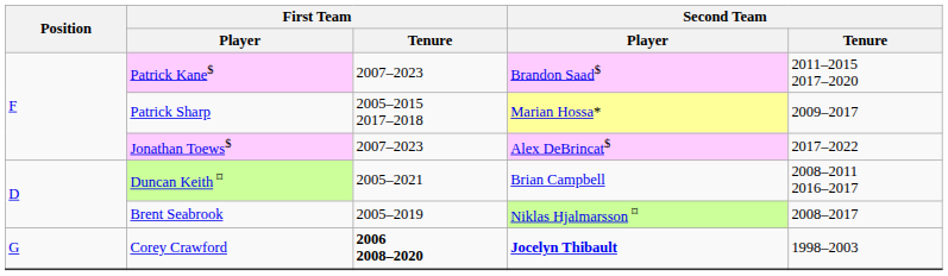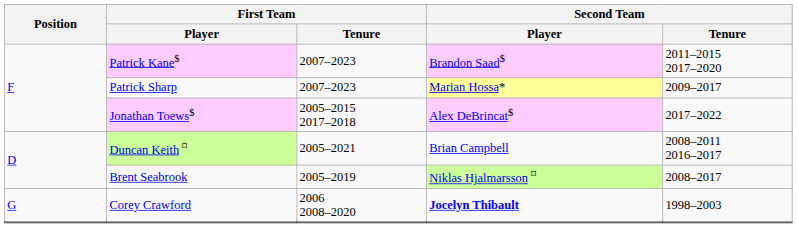 <table class="wikitable" style="width:80%">
 <tr>
 <th rowspan=2>Position</th>
 <th colspan=2>First Team</th>
 <th colspan=2>Second Team</th>
 </tr>
 <tr>
 <th>Player</th>
 <th>Tenure</th>
 <th>Player</th>
 <th>Tenure</th>
 </tr>
 <tr>
 <td rowspan="3"><a href='#'>F</a></td>
 <td bgcolor="#FFCCFF"><a href='#'>Patrick Kane</a><sup>$</sup></td>
 <td>2007–2023</td>
 <td bgcolor="#FFCCFF"><a href='#'>Brandon Saad</a><sup>$</sup></td>
 <td>2011–2015<br>2017–2020</td>
 </tr>
 <tr>
 <td><a href='#'>Patrick Sharp</a></td>
-<td>2005–2015<br>2017–2018</td>
+<td>2007–2023</td>
 <td bgcolor="#FFFF99"><a href='#'>Marian Hossa</a>*</td>
 <td>2009–2017</td>
 </tr>
 <tr>
 <td bgcolor="#FFCCFF"><a href='#'>Jonathan Toews</a><sup>$</sup></td>
-<td>2007–2023</td>
+<td>2005–2015<br>2017–2018</td>
 <td bgcolor="#FFCCFF"><a href='#'>Alex DeBrincat</a><sup>$</sup></td>
 <td>2017–2022</td>
 </tr>
 <tr>
 <td rowspan="2"><a href='#'>D</a></td>
 <td bgcolor="#CCFF99"><a href='#'>Duncan Keith</a><sup> ⌑</sup></td>
 <td>2005–2021</td>
 <td><a href='#'>Brian Campbell</a></td>
 <td>2008–2011<br>2016–2017</td>
 </tr>
 <tr>
 <td><a href='#'>Brent Seabrook</a></td>
 <td>2005–2019</td>
 <td bgcolor="#CCFF99"><a href='#'>Niklas Hjalmarsson</a><sup> ⌑</sup></td>
 <td>2008–2017</td>
 </tr>
 <tr>
 <td><a href='#'>G</a></td>
 <td><a href='#'>Corey Crawford</a></td>
-<td><strong>2006<br>2008–2020</strong></td>
+<td>2006<br>2008–2020</td>
 <td><strong><a href='#'>Jocelyn Thibault</a></strong></td>
 <td>1998–2003</td>
 </tr>
 <tr style="border-top:2px solid black">
 </tr>
 </table>
